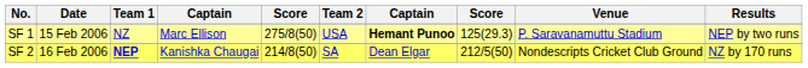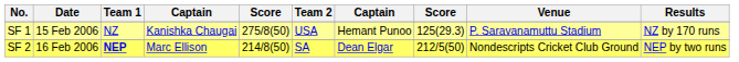 <table class="wikitable">
 <tr>
 <th>No.</th>
 <th>Date</th>
 <th>Team 1</th>
 <th>Captain</th>
 <th>Score</th>
 <th>Team 2</th>
 <th>Captain</th>
 <th>Score</th>
 <th>Venue</th>
 <th>Results</th>
 </tr>
 <tr>
 </tr>
 <tr bgcolor="FFFF99">
 <td>SF 1</td>
 <td>15 Feb 2006</td>
 <td><a href='#'>NZ</a></td>
-<td><a href='#'>Marc Ellison</a></td>
+<td><a href='#'>Kanishka Chaugai</a></td>
 <td>275/8(50)</td>
 <td><a href='#'>USA</a></td>
-<td><strong>Hemant Punoo</strong></td>
+<td>Hemant Punoo</td>
 <td>125(29.3)</td>
 <td><a href='#'>P. Saravanamuttu Stadium</a></td>
-<td><a href='#'>NEP</a> by two runs</td>
+<td><a href='#'>NZ</a> by 170 runs</td>
 </tr>
 <tr>
 </tr>
 <tr bgcolor="FFFF66">
 <td>SF 2</td>
 <td>16 Feb 2006</td>
 <td><strong><a href='#'>NEP</a></strong></td>
-<td><a href='#'>Kanishka Chaugai</a></td>
+<td><a href='#'>Marc Ellison</a></td>
 <td>214/8(50)</td>
 <td><a href='#'>SA</a></td>
 <td><a href='#'>Dean Elgar</a></td>
 <td>212/5(50)</td>
 <td>Nondescripts Cricket Club Ground</td>
-<td><a href='#'>NZ</a> by 170 runs</td>
+<td><a href='#'>NEP</a> by two runs</td>
 </tr>
 </table>
